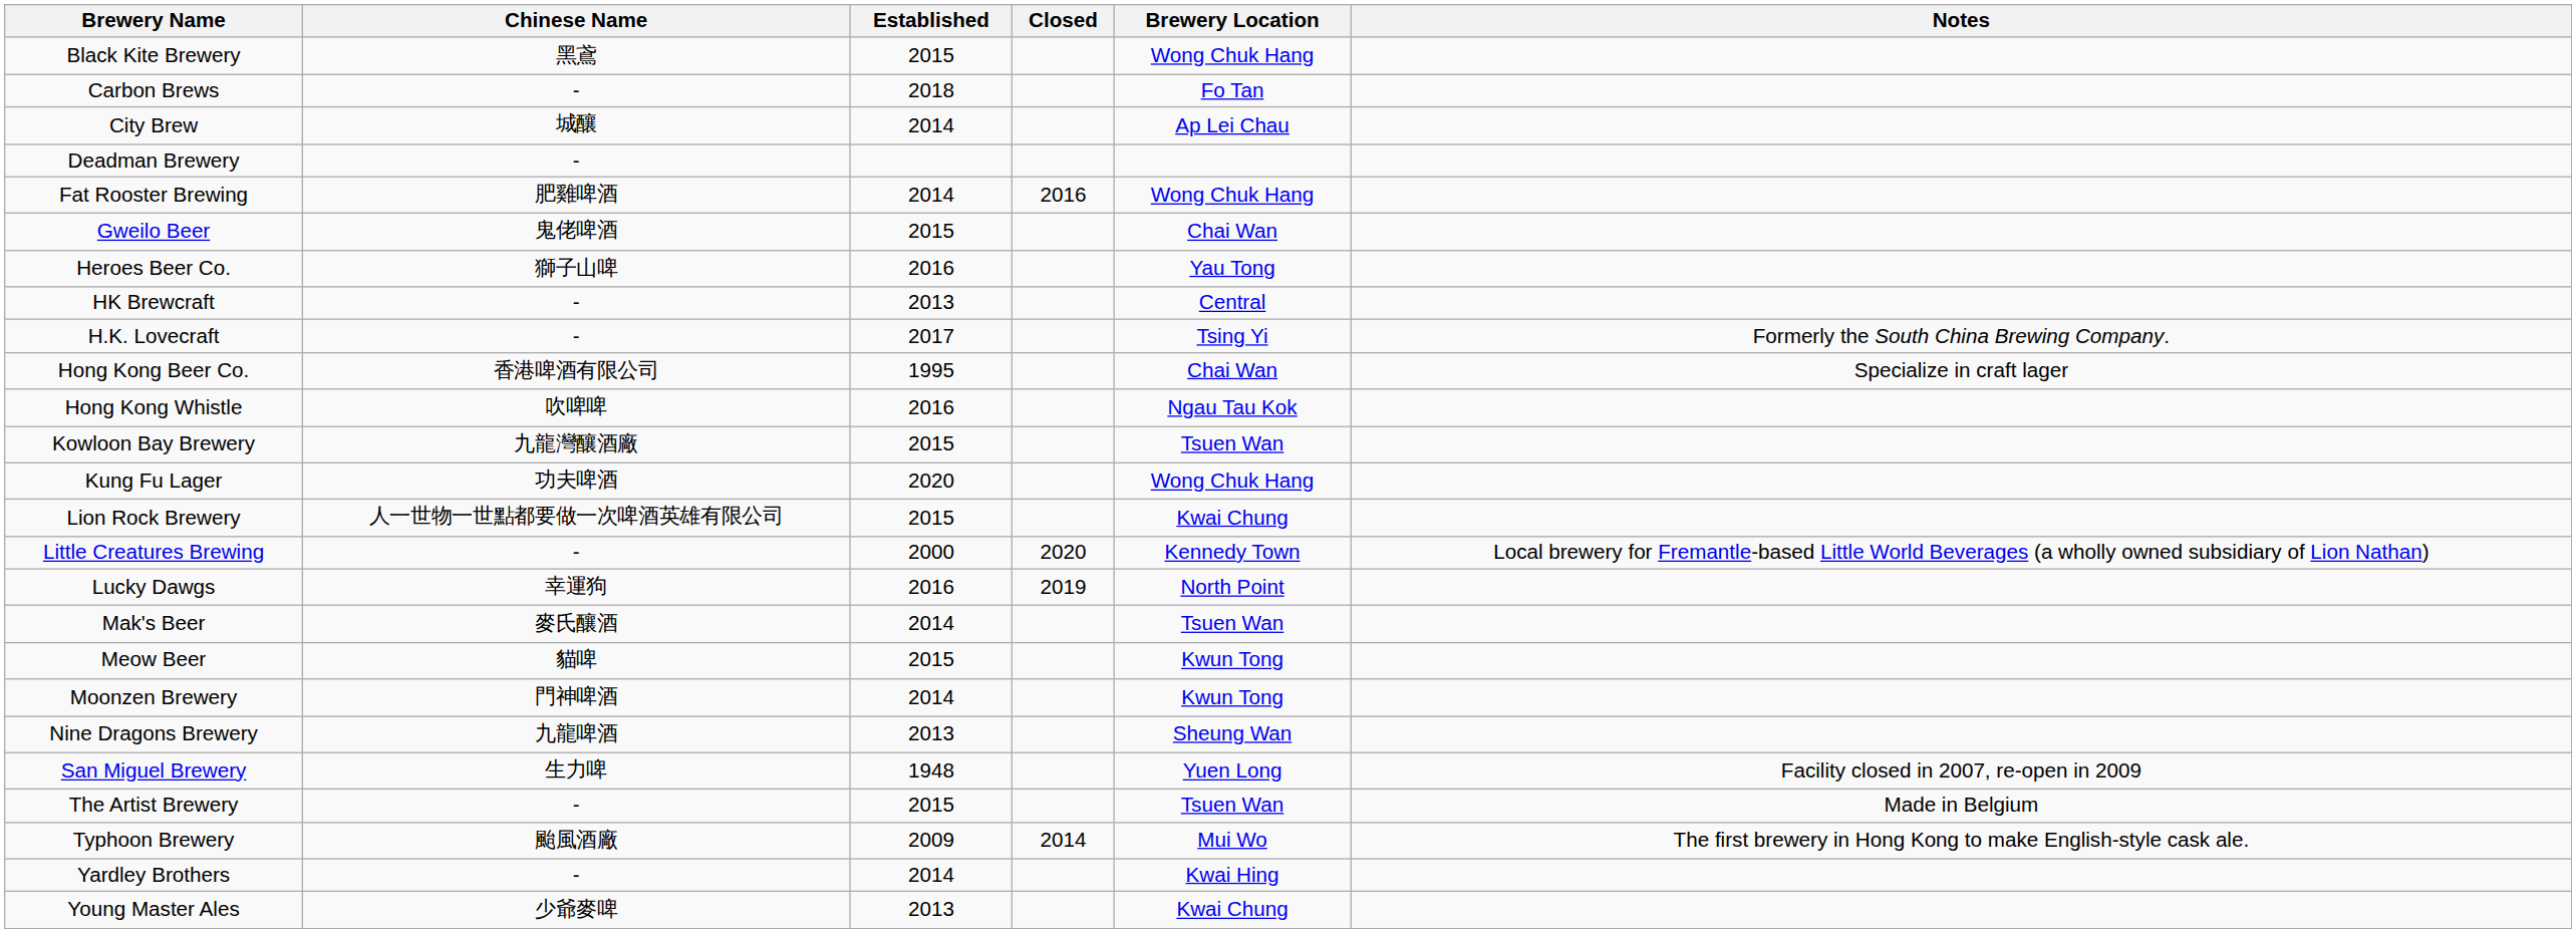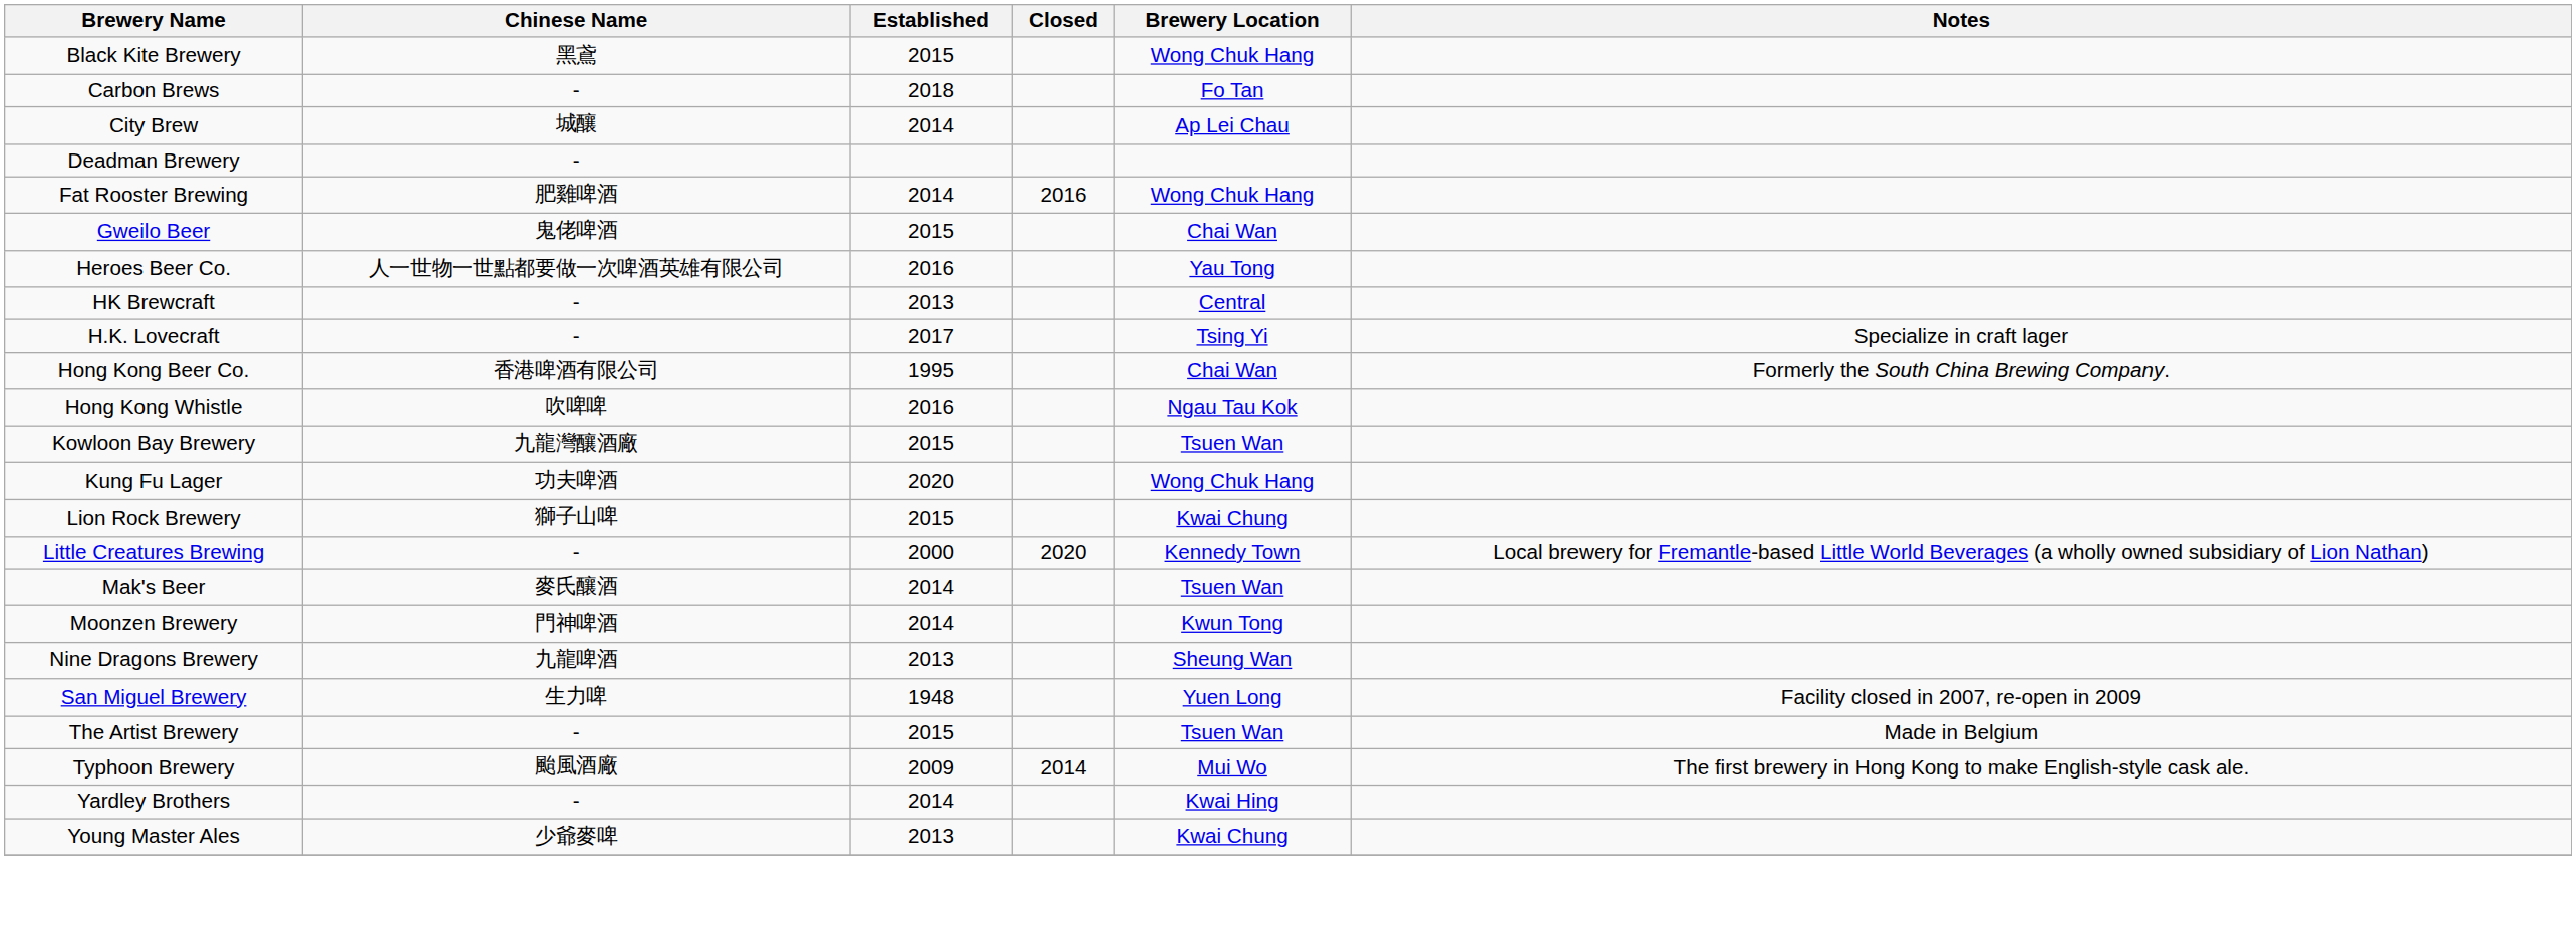 <table class="wikitable sortable" style=" width:100%; text-align:center; margin:0 auto">
 <tr>
 <th scope="col">Brewery Name</th>
 <th scope="col">Chinese Name</th>
 <th scope="col">Established</th>
 <th scope="col">Closed</th>
 <th scope="col">Brewery Location</th>
 <th scope="col" class="unsortable">Notes</th>
 </tr>
 <tr>
 <td>Black Kite Brewery</td>
 <td>黑鳶</td>
 <td>2015</td>
 <td></td>
 <td><a href='#'>Wong Chuk Hang</a></td>
 <td></td>
 </tr>
 <tr>
 <td>Carbon Brews</td>
 <td>-</td>
 <td>2018</td>
 <td></td>
 <td><a href='#'>Fo Tan</a></td>
 <td></td>
 </tr>
 <tr>
 <td>City Brew</td>
 <td>城釀</td>
 <td>2014</td>
 <td></td>
 <td><a href='#'>Ap Lei Chau</a></td>
 <td></td>
 </tr>
 <tr>
 <td>Deadman Brewery</td>
 <td>-</td>
 <td></td>
 <td></td>
 <td></td>
 <td></td>
 </tr>
 <tr>
 <td>Fat Rooster Brewing</td>
 <td>肥雞啤酒</td>
 <td>2014</td>
 <td>2016</td>
 <td><a href='#'>Wong Chuk Hang</a></td>
 <td></td>
 </tr>
 <tr>
 <td><a href='#'>Gweilo Beer</a></td>
 <td>鬼佬啤酒</td>
 <td>2015</td>
 <td></td>
 <td><a href='#'>Chai Wan</a></td>
 <td></td>
 </tr>
 <tr>
 <td>Heroes Beer Co.</td>
-<td>獅子山啤</td>
+<td>人一世物一世點都要做一次啤酒英雄有限公司</td>
 <td>2016</td>
 <td></td>
 <td><a href='#'>Yau Tong</a></td>
 <td></td>
 </tr>
 <tr>
 <td>HK Brewcraft</td>
 <td>-</td>
 <td>2013</td>
 <td></td>
 <td><a href='#'>Central</a></td>
 <td></td>
 </tr>
 <tr>
 <td>H.K. Lovecraft</td>
 <td>-</td>
 <td>2017</td>
 <td></td>
 <td><a href='#'>Tsing Yi</a></td>
-<td>Formerly the <em>South China Brewing Company</em>.</td>
+<td>Specialize in craft lager </td>
 </tr>
 <tr>
 <td>Hong Kong Beer Co.</td>
 <td>香港啤酒有限公司</td>
 <td>1995</td>
 <td></td>
 <td><a href='#'>Chai Wan</a></td>
-<td>Specialize in craft lager </td>
+<td>Formerly the <em>South China Brewing Company</em>.</td>
 </tr>
 <tr>
 <td>Hong Kong Whistle</td>
 <td>吹啤啤</td>
 <td>2016</td>
 <td></td>
 <td><a href='#'>Ngau Tau Kok</a></td>
 <td></td>
 </tr>
 <tr>
 <td>Kowloon Bay Brewery</td>
 <td>九龍灣釀酒廠</td>
 <td>2015</td>
 <td></td>
 <td><a href='#'>Tsuen Wan</a></td>
 <td></td>
 </tr>
 <tr>
 <td>Kung Fu Lager</td>
 <td>功夫啤酒</td>
 <td>2020</td>
 <td></td>
 <td><a href='#'>Wong Chuk Hang</a></td>
 <td></td>
 </tr>
 <tr>
 <td>Lion Rock Brewery</td>
-<td>人一世物一世點都要做一次啤酒英雄有限公司</td>
+<td>獅子山啤</td>
 <td>2015</td>
 <td></td>
 <td><a href='#'>Kwai Chung</a></td>
 <td></td>
 </tr>
 <tr>
 <td><a href='#'>Little Creatures Brewing</a></td>
 <td>-</td>
 <td>2000</td>
 <td>2020</td>
 <td><a href='#'>Kennedy Town</a></td>
 <td>Local brewery for <a href='#'>Fremantle</a>-based <a href='#'>Little World Beverages</a> (a wholly owned subsidiary of <a href='#'>Lion Nathan</a>)</td>
 </tr>
 <tr>
-<td>Lucky Dawgs</td>
-<td>幸運狗</td>
-<td>2016</td>
-<td>2019</td>
-<td><a href='#'>North Point</a></td>
-<td></td>
-</tr>
-<tr>
 <td>Mak's Beer</td>
 <td>麥氏釀酒</td>
 <td>2014</td>
 <td></td>
 <td><a href='#'>Tsuen Wan</a></td>
-<td></td>
-</tr>
-<tr>
-<td>Meow Beer</td>
-<td>貓啤</td>
-<td>2015</td>
-<td></td>
-<td><a href='#'>Kwun Tong</a></td>
 <td></td>
 </tr>
 <tr>
 <td>Moonzen Brewery</td>
 <td>門神啤酒</td>
 <td>2014</td>
 <td></td>
 <td><a href='#'>Kwun Tong</a></td>
 <td></td>
 </tr>
 <tr>
 <td>Nine Dragons Brewery</td>
 <td>九龍啤酒</td>
 <td>2013</td>
 <td></td>
 <td><a href='#'>Sheung Wan</a></td>
 <td></td>
 </tr>
 <tr>
 <td><a href='#'>San Miguel Brewery</a></td>
 <td>生力啤</td>
 <td>1948</td>
 <td></td>
 <td><a href='#'>Yuen Long</a></td>
 <td>Facility closed in 2007, re-open in 2009</td>
 </tr>
 <tr>
 <td>The Artist Brewery</td>
 <td>-</td>
 <td>2015</td>
 <td></td>
 <td><a href='#'>Tsuen Wan</a></td>
 <td>Made in Belgium</td>
 </tr>
 <tr>
 <td>Typhoon Brewery</td>
 <td>颱風酒廠</td>
 <td>2009</td>
 <td>2014</td>
 <td><a href='#'>Mui Wo</a></td>
 <td>The first brewery in Hong Kong to make English-style cask ale.</td>
 </tr>
 <tr>
 <td>Yardley Brothers</td>
 <td>-</td>
 <td>2014</td>
 <td></td>
 <td><a href='#'>Kwai Hing</a></td>
 <td></td>
 </tr>
 <tr>
 <td>Young Master Ales</td>
 <td>少爺麥啤</td>
 <td>2013</td>
 <td></td>
 <td><a href='#'>Kwai Chung</a></td>
 <td></td>
 </tr>
 <tr>
 </tr>
 </table>
